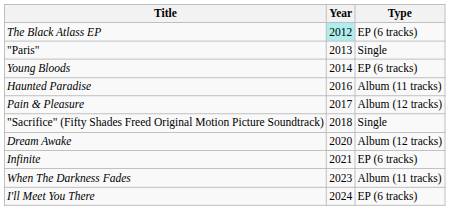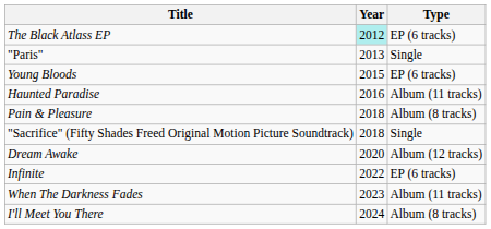 <table class="wikitable">
 <tr>
 <th>Title</th>
 <th>Year</th>
 <th>Type</th>
 </tr>
 <tr>
 <td><em>The Black Atlass EP</em></td>
 <td style="background: paleturquoise;">2012</td>
 <td>EP (6 tracks)</td>
 </tr>
 <tr>
 <td>"Paris"</td>
 <td>2013</td>
 <td>Single</td>
 </tr>
 <tr>
 <td><em>Young Bloods</em></td>
-<td>2014</td>
+<td>2015</td>
 <td>EP (6 tracks)</td>
 </tr>
 <tr>
 <td><em>Haunted Paradise</em></td>
 <td>2016</td>
 <td>Album (11 tracks)</td>
 </tr>
 <tr>
 <td><em>Pain & Pleasure</em></td>
-<td>2017</td>
-<td>Album (12 tracks)</td>
+<td>2018</td>
+<td>Album (8 tracks)</td>
 </tr>
 <tr>
 <td>"Sacrifice" (Fifty Shades Freed Original Motion Picture Soundtrack)</td>
 <td>2018</td>
 <td>Single</td>
 </tr>
 <tr>
 <td><em>Dream Awake</em></td>
 <td>2020</td>
 <td>Album (12 tracks)</td>
 </tr>
 <tr>
 <td><em>Infinite</em></td>
-<td>2021</td>
+<td>2022</td>
 <td>EP (6 tracks)</td>
 </tr>
 <tr>
 <td><em>When The Darkness Fades</em></td>
 <td>2023</td>
 <td>Album (11 tracks)</td>
 </tr>
 <tr>
 <td><em>I'll Meet You There</em></td>
 <td>2024</td>
-<td>EP (6 tracks)</td>
+<td>Album (8 tracks)</td>
 </tr>
 </table>
